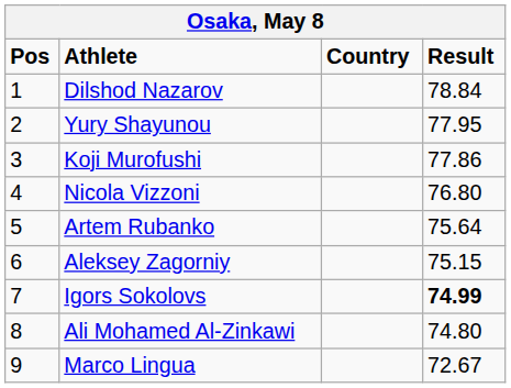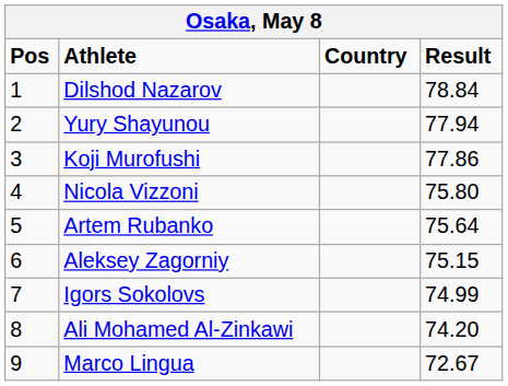 <table class="wikitable collapsible collapsed" width="42%">
 <tr>
 <th colspan="4"> <a href='#'>Osaka</a>, May 8</th>
 </tr>
 <tr>
 <td><strong>Pos</strong></td>
 <td><strong>Athlete</strong></td>
 <td><strong>Country</strong></td>
 <td><strong>Result</strong></td>
 </tr>
 <tr>
 <td>1</td>
 <td><a href='#'>Dilshod Nazarov</a></td>
 <td></td>
 <td>78.84</td>
 </tr>
 <tr>
 <td>2</td>
 <td><a href='#'>Yury Shayunou</a></td>
 <td></td>
-<td>77.95</td>
+<td>77.94</td>
 </tr>
 <tr>
 <td>3</td>
 <td><a href='#'>Koji Murofushi</a></td>
 <td></td>
 <td>77.86</td>
 </tr>
 <tr>
 <td>4</td>
 <td><a href='#'>Nicola Vizzoni</a></td>
 <td></td>
-<td>76.80</td>
+<td>75.80</td>
 </tr>
 <tr>
 <td>5</td>
 <td><a href='#'>Artem Rubanko</a></td>
 <td></td>
 <td>75.64</td>
 </tr>
 <tr>
 <td>6</td>
 <td><a href='#'>Aleksey Zagorniy</a></td>
 <td></td>
 <td>75.15</td>
 </tr>
 <tr>
 <td>7</td>
 <td><a href='#'>Igors Sokolovs</a></td>
 <td></td>
-<td><strong>74.99</strong></td>
+<td>74.99</td>
 </tr>
 <tr>
 <td>8</td>
 <td><a href='#'>Ali Mohamed Al-Zinkawi</a></td>
 <td></td>
-<td>74.80</td>
+<td>74.20</td>
 </tr>
 <tr>
 <td>9</td>
 <td><a href='#'>Marco Lingua</a></td>
 <td></td>
 <td>72.67</td>
 </tr>
 </table>
